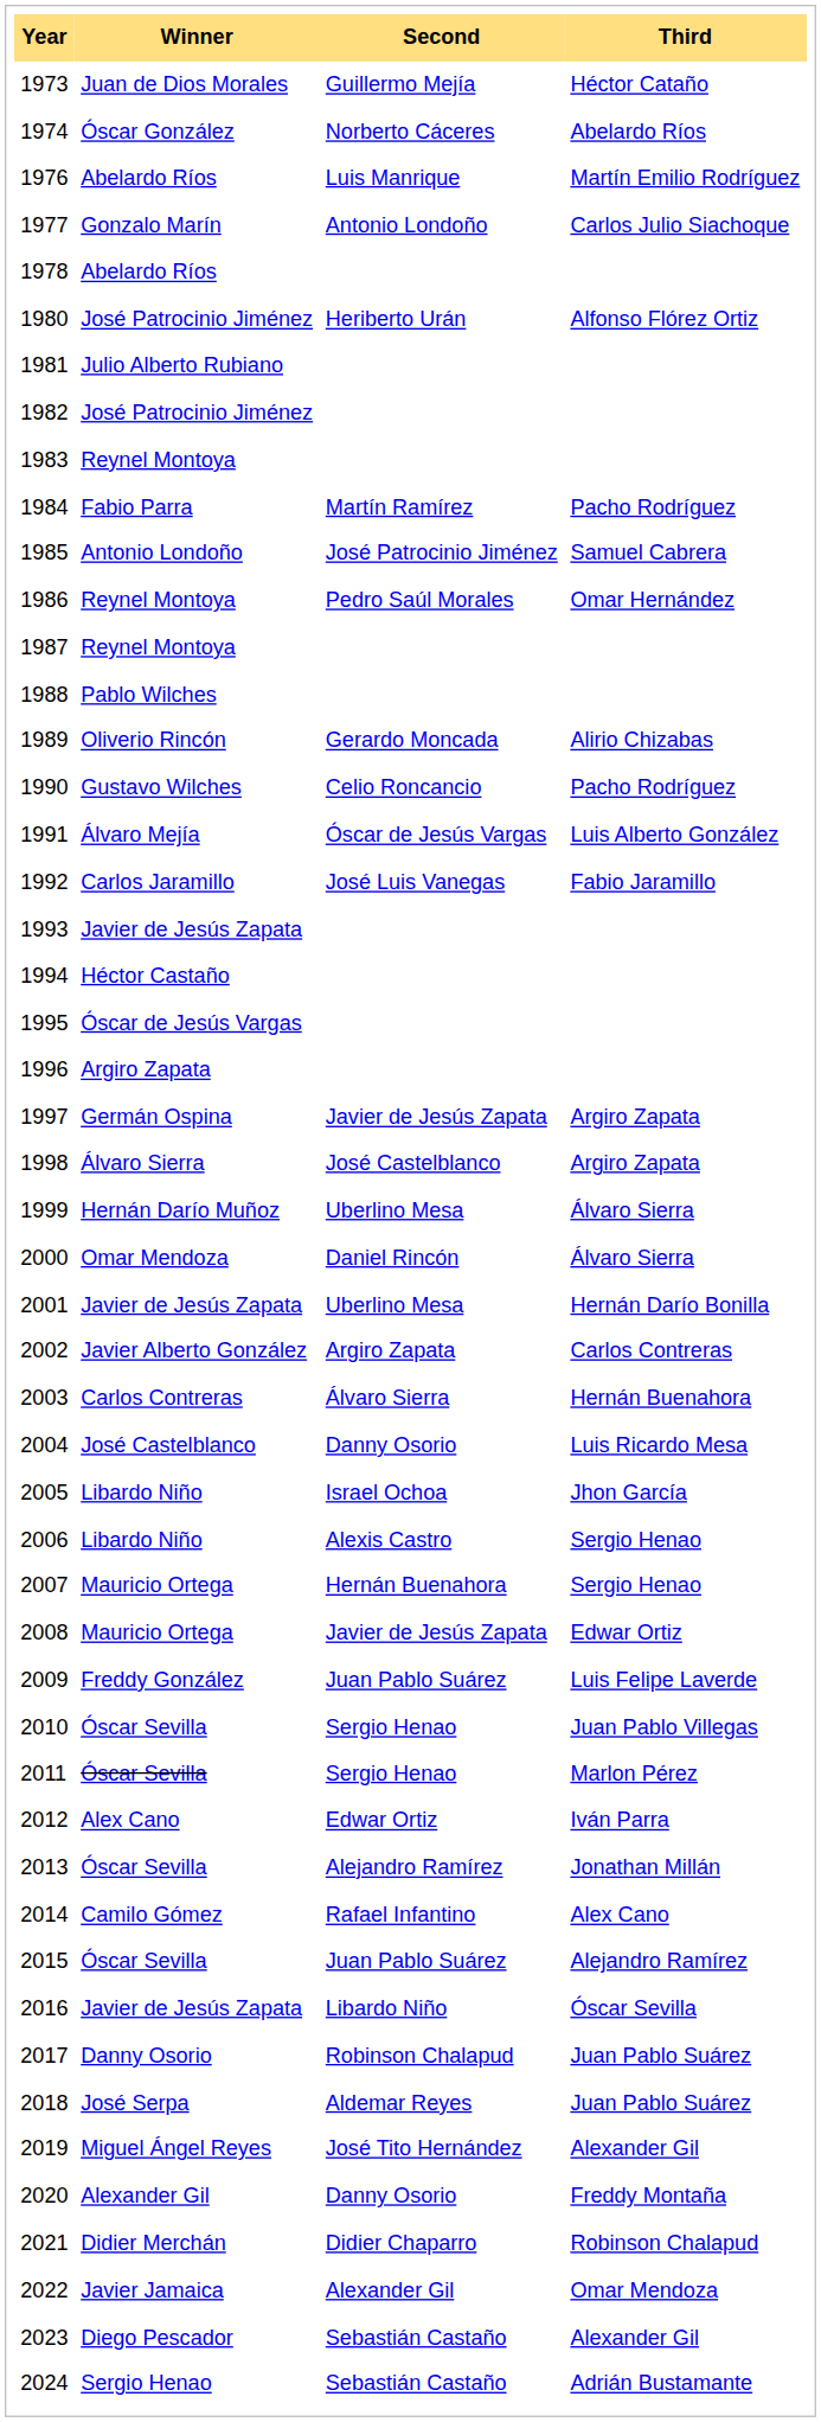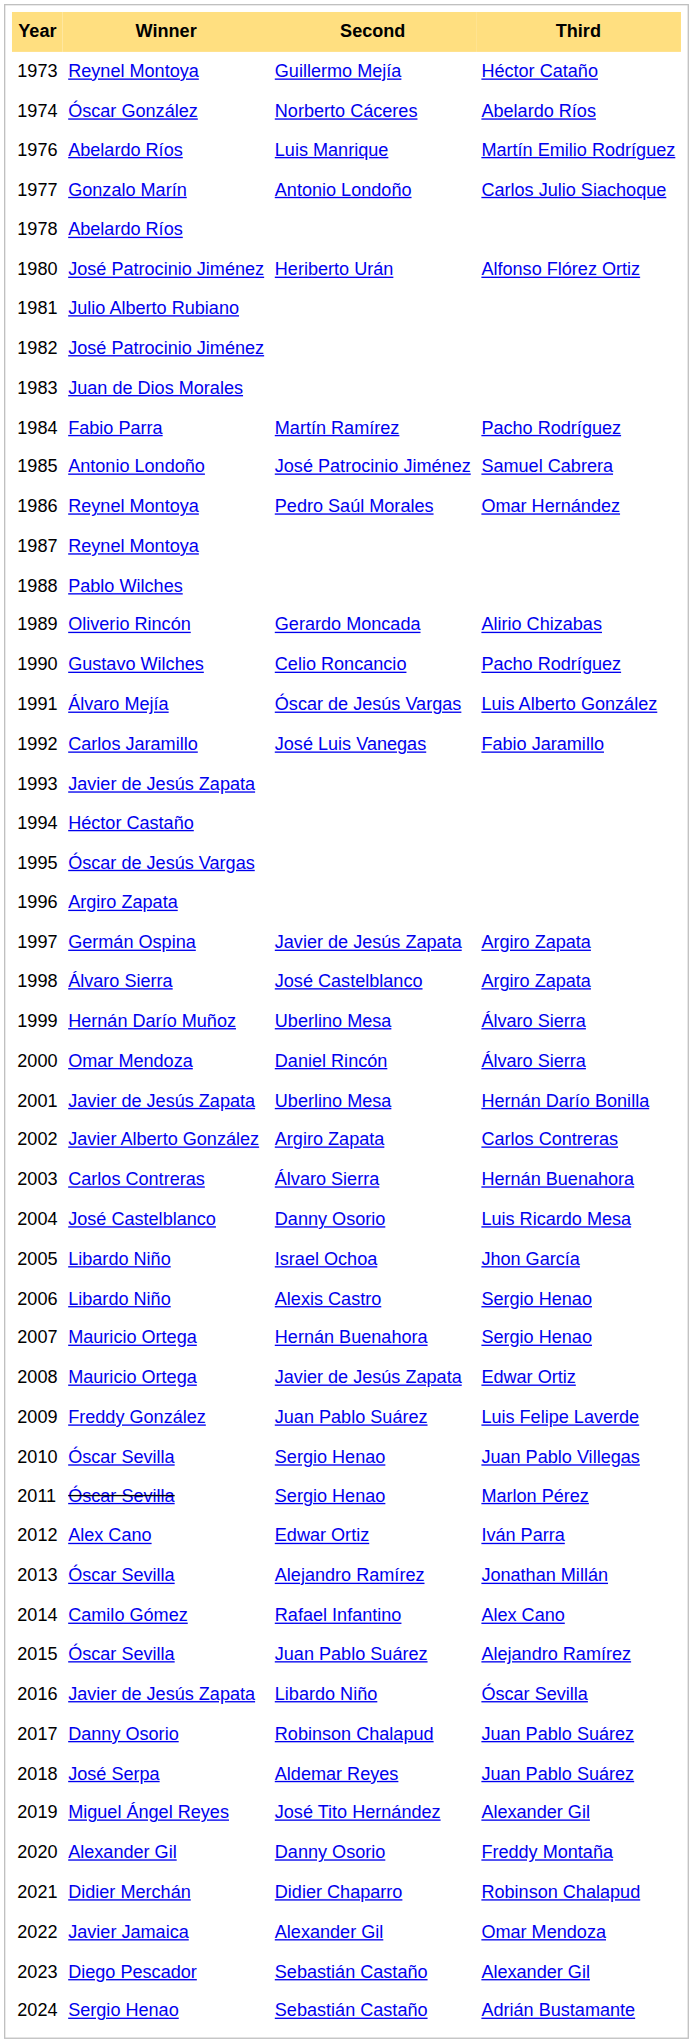 <table cellpadding="4" cellspacing="0"  style="border: 1px solid silver; color: black; margin: 0 0 0.5em 0; background-color: white; padding: 5px; text-align: left; font-size:85%; vertical-align: top; line-height:1.6em;">
 <tr>
 <th scope=col; align="center" bgcolor="FFDF80">Year</th>
 <th scope=col; align="center" bgcolor="FFDF80">Winner</th>
 <th scope=col; align="center" bgcolor="FFDF80">Second</th>
 <th scope=col; align="center" bgcolor="FFDF80">Third</th>
 </tr>
 <tr>
 <td>1973</td>
-<td> <a href='#'>Juan de Dios Morales</a></td>
+<td> <a href='#'>Reynel Montoya</a></td>
 <td> <a href='#'>Guillermo Mejía</a></td>
 <td> <a href='#'>Héctor Cataño</a></td>
 </tr>
 <tr>
 <td>1974</td>
 <td> <a href='#'>Óscar González</a></td>
 <td> <a href='#'>Norberto Cáceres</a></td>
 <td> <a href='#'>Abelardo Ríos</a></td>
 </tr>
 <tr>
 <td>1976</td>
 <td> <a href='#'>Abelardo Ríos</a></td>
 <td> <a href='#'>Luis Manrique</a></td>
 <td> <a href='#'>Martín Emilio Rodríguez</a></td>
 </tr>
 <tr>
 <td>1977</td>
 <td> <a href='#'>Gonzalo Marín</a></td>
 <td> <a href='#'>Antonio Londoño</a></td>
 <td> <a href='#'>Carlos Julio Siachoque</a></td>
 </tr>
 <tr>
 <td>1978</td>
 <td> <a href='#'>Abelardo Ríos</a></td>
 <td></td>
 <td></td>
 </tr>
 <tr>
 <td>1980</td>
 <td> <a href='#'>José Patrocinio Jiménez</a></td>
 <td> <a href='#'>Heriberto Urán</a></td>
 <td> <a href='#'>Alfonso Flórez Ortiz</a></td>
 </tr>
 <tr>
 <td>1981</td>
 <td> <a href='#'>Julio Alberto Rubiano</a></td>
 <td></td>
 <td></td>
 </tr>
 <tr>
 <td>1982</td>
 <td> <a href='#'>José Patrocinio Jiménez</a></td>
 <td></td>
 <td></td>
 </tr>
 <tr>
 <td>1983</td>
-<td> <a href='#'>Reynel Montoya</a></td>
+<td> <a href='#'>Juan de Dios Morales</a></td>
 <td></td>
 <td></td>
 </tr>
 <tr>
 <td>1984</td>
 <td> <a href='#'>Fabio Parra</a></td>
 <td> <a href='#'>Martín Ramírez</a></td>
 <td> <a href='#'>Pacho Rodríguez</a></td>
 </tr>
 <tr>
 <td>1985</td>
 <td> <a href='#'>Antonio Londoño</a></td>
 <td> <a href='#'>José Patrocinio Jiménez</a></td>
 <td> <a href='#'>Samuel Cabrera</a></td>
 </tr>
 <tr>
 <td>1986</td>
 <td> <a href='#'>Reynel Montoya</a></td>
 <td> <a href='#'>Pedro Saúl Morales</a></td>
 <td> <a href='#'>Omar Hernández</a></td>
 </tr>
 <tr>
 <td>1987</td>
 <td> <a href='#'>Reynel Montoya</a></td>
 <td></td>
 <td></td>
 </tr>
 <tr>
 <td>1988</td>
 <td> <a href='#'>Pablo Wilches</a></td>
 <td></td>
 <td></td>
 </tr>
 <tr>
 <td>1989</td>
 <td> <a href='#'>Oliverio Rincón</a></td>
 <td> <a href='#'>Gerardo Moncada</a></td>
 <td> <a href='#'>Alirio Chizabas</a></td>
 </tr>
 <tr>
 <td>1990</td>
 <td> <a href='#'>Gustavo Wilches</a></td>
 <td> <a href='#'>Celio Roncancio</a></td>
 <td> <a href='#'>Pacho Rodríguez</a></td>
 </tr>
 <tr>
 <td>1991</td>
 <td> <a href='#'>Álvaro Mejía</a></td>
 <td> <a href='#'>Óscar de Jesús Vargas</a></td>
 <td> <a href='#'>Luis Alberto González</a></td>
 </tr>
 <tr>
 <td>1992</td>
 <td> <a href='#'>Carlos Jaramillo</a></td>
 <td> <a href='#'>José Luis Vanegas</a></td>
 <td> <a href='#'>Fabio Jaramillo</a></td>
 </tr>
 <tr>
 <td>1993</td>
 <td> <a href='#'>Javier de Jesús Zapata</a></td>
 <td></td>
 <td></td>
 </tr>
 <tr>
 <td>1994</td>
 <td> <a href='#'>Héctor Castaño</a></td>
 <td></td>
 <td></td>
 </tr>
 <tr>
 <td>1995</td>
 <td> <a href='#'>Óscar de Jesús Vargas</a></td>
 <td></td>
 <td></td>
 </tr>
 <tr>
 <td>1996</td>
 <td> <a href='#'>Argiro Zapata</a></td>
 <td></td>
 <td></td>
 </tr>
 <tr>
 <td>1997</td>
 <td> <a href='#'>Germán Ospina</a></td>
 <td> <a href='#'>Javier de Jesús Zapata</a></td>
 <td> <a href='#'>Argiro Zapata</a></td>
 </tr>
 <tr>
 <td>1998</td>
 <td> <a href='#'>Álvaro Sierra</a></td>
 <td> <a href='#'>José Castelblanco</a></td>
 <td> <a href='#'>Argiro Zapata</a></td>
 </tr>
 <tr>
 <td>1999</td>
 <td> <a href='#'>Hernán Darío Muñoz</a></td>
 <td> <a href='#'>Uberlino Mesa</a></td>
 <td> <a href='#'>Álvaro Sierra</a></td>
 </tr>
 <tr>
 <td>2000</td>
 <td> <a href='#'>Omar Mendoza</a></td>
 <td> <a href='#'>Daniel Rincón</a></td>
 <td> <a href='#'>Álvaro Sierra</a></td>
 </tr>
 <tr>
 <td>2001</td>
 <td> <a href='#'>Javier de Jesús Zapata</a></td>
 <td> <a href='#'>Uberlino Mesa</a></td>
 <td> <a href='#'>Hernán Darío Bonilla</a></td>
 </tr>
 <tr>
 <td>2002</td>
 <td> <a href='#'>Javier Alberto González</a></td>
 <td> <a href='#'>Argiro Zapata</a></td>
 <td> <a href='#'>Carlos Contreras</a></td>
 </tr>
 <tr>
 <td>2003</td>
 <td> <a href='#'>Carlos Contreras</a></td>
 <td> <a href='#'>Álvaro Sierra</a></td>
 <td> <a href='#'>Hernán Buenahora</a></td>
 </tr>
 <tr>
 <td>2004</td>
 <td> <a href='#'>José Castelblanco</a></td>
 <td> <a href='#'>Danny Osorio</a></td>
 <td> <a href='#'>Luis Ricardo Mesa</a></td>
 </tr>
 <tr>
 <td>2005</td>
 <td> <a href='#'>Libardo Niño</a></td>
 <td> <a href='#'>Israel Ochoa</a></td>
 <td> <a href='#'>Jhon García</a></td>
 </tr>
 <tr>
 <td>2006</td>
 <td> <a href='#'>Libardo Niño</a></td>
 <td> <a href='#'>Alexis Castro</a></td>
 <td> <a href='#'>Sergio Henao</a></td>
 </tr>
 <tr>
 <td>2007</td>
 <td> <a href='#'>Mauricio Ortega</a></td>
 <td> <a href='#'>Hernán Buenahora</a></td>
 <td> <a href='#'>Sergio Henao</a></td>
 </tr>
 <tr>
 <td>2008</td>
 <td> <a href='#'>Mauricio Ortega</a></td>
 <td> <a href='#'>Javier de Jesús Zapata</a></td>
 <td> <a href='#'>Edwar Ortiz</a></td>
 </tr>
 <tr>
 <td>2009</td>
 <td> <a href='#'>Freddy González</a></td>
 <td> <a href='#'>Juan Pablo Suárez</a></td>
 <td> <a href='#'>Luis Felipe Laverde</a></td>
 </tr>
 <tr>
 <td>2010</td>
 <td> <a href='#'>Óscar Sevilla</a></td>
 <td> <a href='#'>Sergio Henao</a></td>
 <td> <a href='#'>Juan Pablo Villegas</a></td>
 </tr>
 <tr>
 <td>2011</td>
 <td> <s><a href='#'>Óscar Sevilla</a></s></td>
 <td> <a href='#'>Sergio Henao</a></td>
 <td> <a href='#'>Marlon Pérez</a></td>
 </tr>
 <tr>
 <td>2012</td>
 <td> <a href='#'>Alex Cano</a></td>
 <td> <a href='#'>Edwar Ortiz</a></td>
 <td> <a href='#'>Iván Parra</a></td>
 </tr>
 <tr>
 <td>2013</td>
 <td> <a href='#'>Óscar Sevilla</a></td>
 <td> <a href='#'>Alejandro Ramírez</a></td>
 <td> <a href='#'>Jonathan Millán</a></td>
 </tr>
 <tr>
 <td>2014</td>
 <td> <a href='#'>Camilo Gómez</a></td>
 <td> <a href='#'>Rafael Infantino</a></td>
 <td> <a href='#'>Alex Cano</a></td>
 </tr>
 <tr>
 <td>2015</td>
 <td> <a href='#'>Óscar Sevilla</a></td>
 <td> <a href='#'>Juan Pablo Suárez</a></td>
 <td> <a href='#'>Alejandro Ramírez</a></td>
 </tr>
 <tr>
 <td>2016</td>
 <td> <a href='#'>Javier de Jesús Zapata</a></td>
 <td> <a href='#'>Libardo Niño</a></td>
 <td> <a href='#'>Óscar Sevilla</a></td>
 </tr>
 <tr>
 <td>2017</td>
 <td> <a href='#'>Danny Osorio</a></td>
 <td> <a href='#'>Robinson Chalapud</a></td>
 <td> <a href='#'>Juan Pablo Suárez</a></td>
 </tr>
 <tr>
 <td>2018</td>
 <td> <a href='#'>José Serpa</a></td>
 <td> <a href='#'>Aldemar Reyes</a></td>
 <td> <a href='#'>Juan Pablo Suárez</a></td>
 </tr>
 <tr>
 <td>2019</td>
 <td> <a href='#'>Miguel Ángel Reyes</a></td>
 <td> <a href='#'>José Tito Hernández</a></td>
 <td> <a href='#'>Alexander Gil</a></td>
 </tr>
 <tr>
 <td>2020</td>
 <td> <a href='#'>Alexander Gil</a></td>
 <td> <a href='#'>Danny Osorio</a></td>
 <td> <a href='#'>Freddy Montaña</a></td>
 </tr>
 <tr>
 <td>2021</td>
 <td> <a href='#'>Didier Merchán</a></td>
 <td> <a href='#'>Didier Chaparro</a></td>
 <td> <a href='#'>Robinson Chalapud</a></td>
 </tr>
 <tr>
 <td>2022</td>
 <td> <a href='#'>Javier Jamaica</a></td>
 <td> <a href='#'>Alexander Gil</a></td>
 <td> <a href='#'>Omar Mendoza</a></td>
 </tr>
 <tr>
 <td>2023</td>
 <td> <a href='#'>Diego Pescador</a></td>
 <td> <a href='#'>Sebastián Castaño</a></td>
 <td> <a href='#'>Alexander Gil</a></td>
 </tr>
 <tr>
 <td>2024</td>
 <td> <a href='#'>Sergio Henao</a></td>
 <td> <a href='#'>Sebastián Castaño</a></td>
 <td> <a href='#'>Adrián Bustamante</a></td>
 </tr>
 </table>
